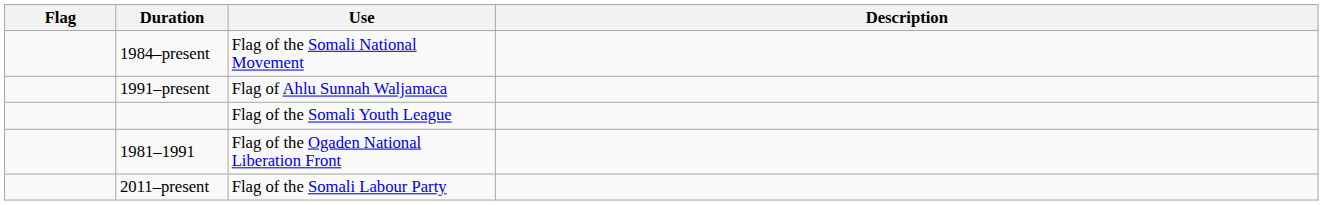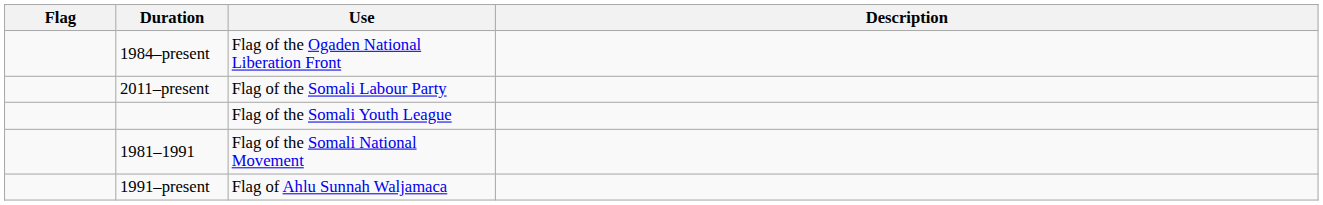 <table class="wikitable" width="100%">
 <tr>
 <th style="width:100px;">Flag</th>
 <th style="width:100px;">Duration</th>
 <th style="width:250px;">Use</th>
 <th style="min-width:250px">Description</th>
 </tr>
 <tr>
 <td></td>
 <td>1984–present</td>
-<td>Flag of the <a href='#'>Somali National Movement</a></td>
+<td>Flag of the <a href='#'>Ogaden National Liberation Front</a></td>
 <td></td>
 </tr>
 <tr>
 <td></td>
-<td>1991–present</td>
-<td>Flag of <a href='#'>Ahlu Sunnah Waljamaca</a></td>
+<td>2011–present</td>
+<td>Flag of the <a href='#'>Somali Labour Party</a></td>
 <td></td>
 </tr>
 <tr>
 <td></td>
 <td></td>
 <td>Flag of the <a href='#'>Somali Youth League</a></td>
 <td></td>
 </tr>
 <tr>
 <td></td>
 <td>1981–1991</td>
-<td>Flag of the <a href='#'>Ogaden National Liberation Front</a></td>
+<td>Flag of the <a href='#'>Somali National Movement</a></td>
 <td></td>
 </tr>
 <tr>
 <td></td>
-<td>2011–present</td>
-<td>Flag of the <a href='#'>Somali Labour Party</a></td>
+<td>1991–present</td>
+<td>Flag of <a href='#'>Ahlu Sunnah Waljamaca</a></td>
 <td></td>
 </tr>
 </table>
